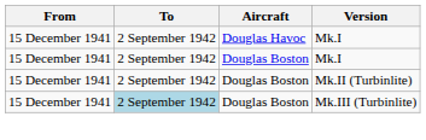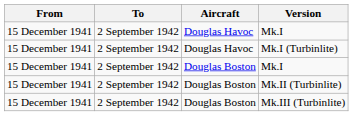 <table class="wikitable">
 <tr>
 <th>From</th>
 <th>To</th>
 <th>Aircraft</th>
 <th>Version</th>
 </tr>
 <tr>
 <td>15 December 1941</td>
 <td>2 September 1942</td>
 <td><a href='#'>Douglas Havoc</a></td>
 <td>Mk.I</td>
 </tr>
 <tr>
 <td>15 December 1941</td>
 <td>2 September 1942</td>
+<td>Douglas Havoc</td>
+<td>Mk.I (Turbinlite)</td>
+</tr>
+<tr>
+<td>15 December 1941</td>
+<td>2 September 1942</td>
 <td><a href='#'>Douglas Boston</a></td>
 <td>Mk.I</td>
 </tr>
 <tr>
 <td>15 December 1941</td>
 <td>2 September 1942</td>
 <td>Douglas Boston</td>
 <td>Mk.II (Turbinlite)</td>
 </tr>
 <tr>
 <td>15 December 1941</td>
-<td style="background: lightblue;">2 September 1942</td>
+<td>2 September 1942</td>
 <td>Douglas Boston</td>
 <td>Mk.III (Turbinlite)</td>
 </tr>
 </table>
